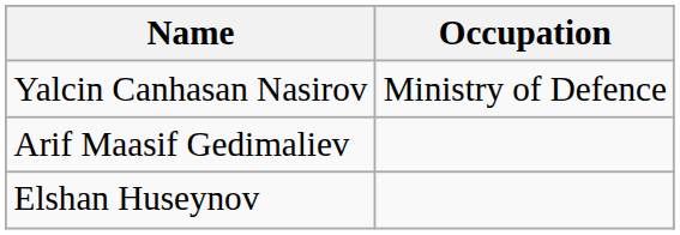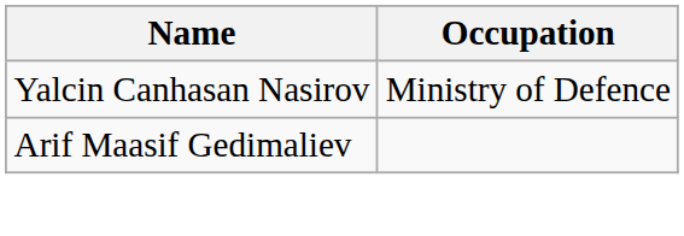 <table class="wikitable">
 <tr>
 <th>Name</th>
 <th>Occupation</th>
 </tr>
 <tr>
 <td>Yalcin Canhasan Nasirov</td>
 <td>Ministry of Defence</td>
 </tr>
 <tr>
 <td>Arif Maasif Gedimaliev</td>
 <td></td>
 </tr>
-<tr>
-<td>Elshan Huseynov</td>
-<td></td>
-</tr>
 </table>
